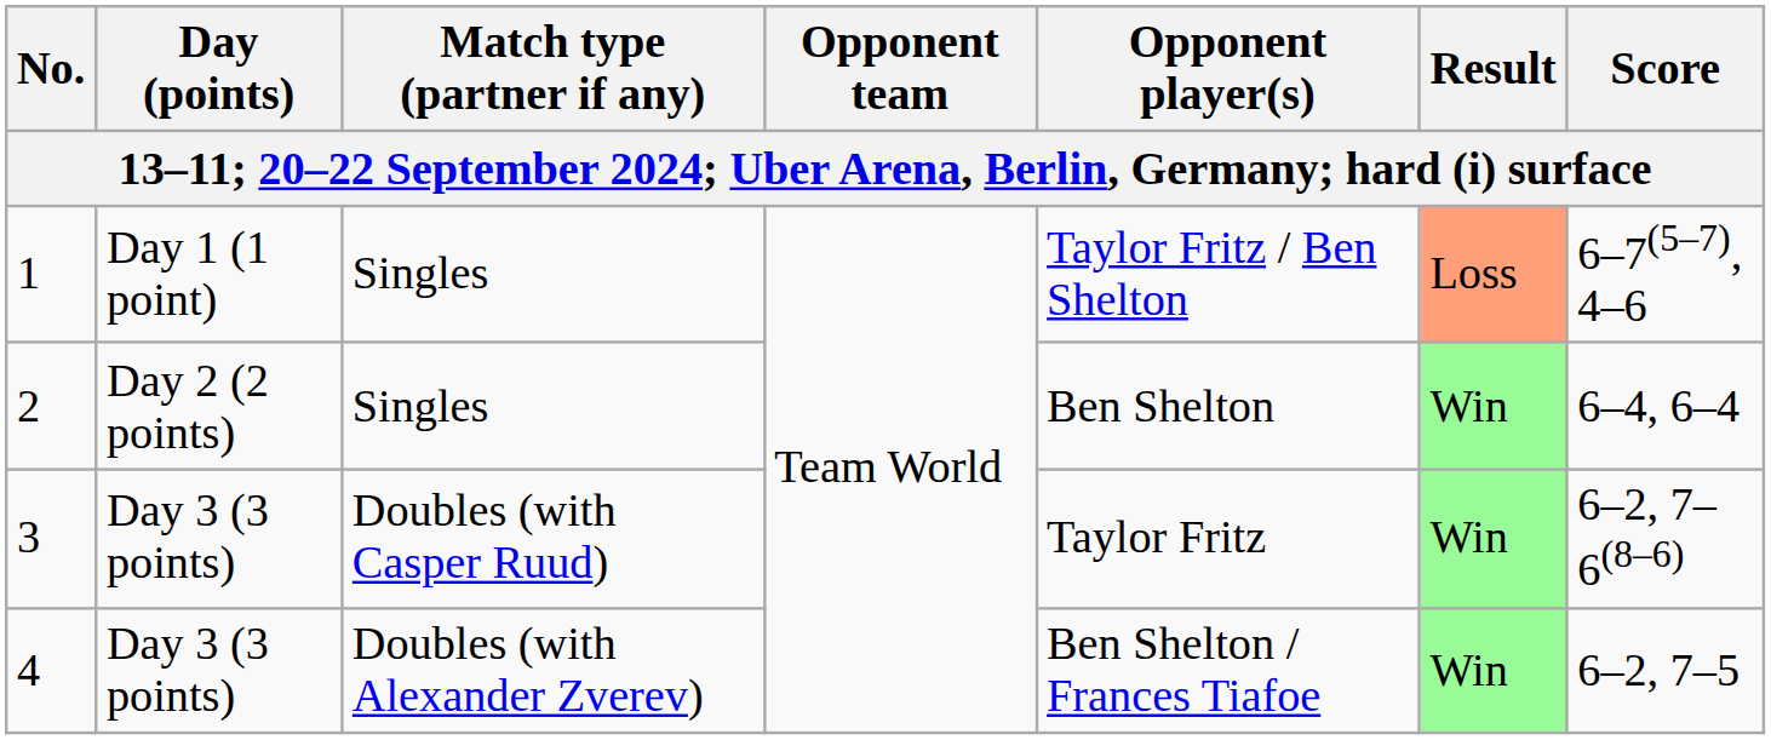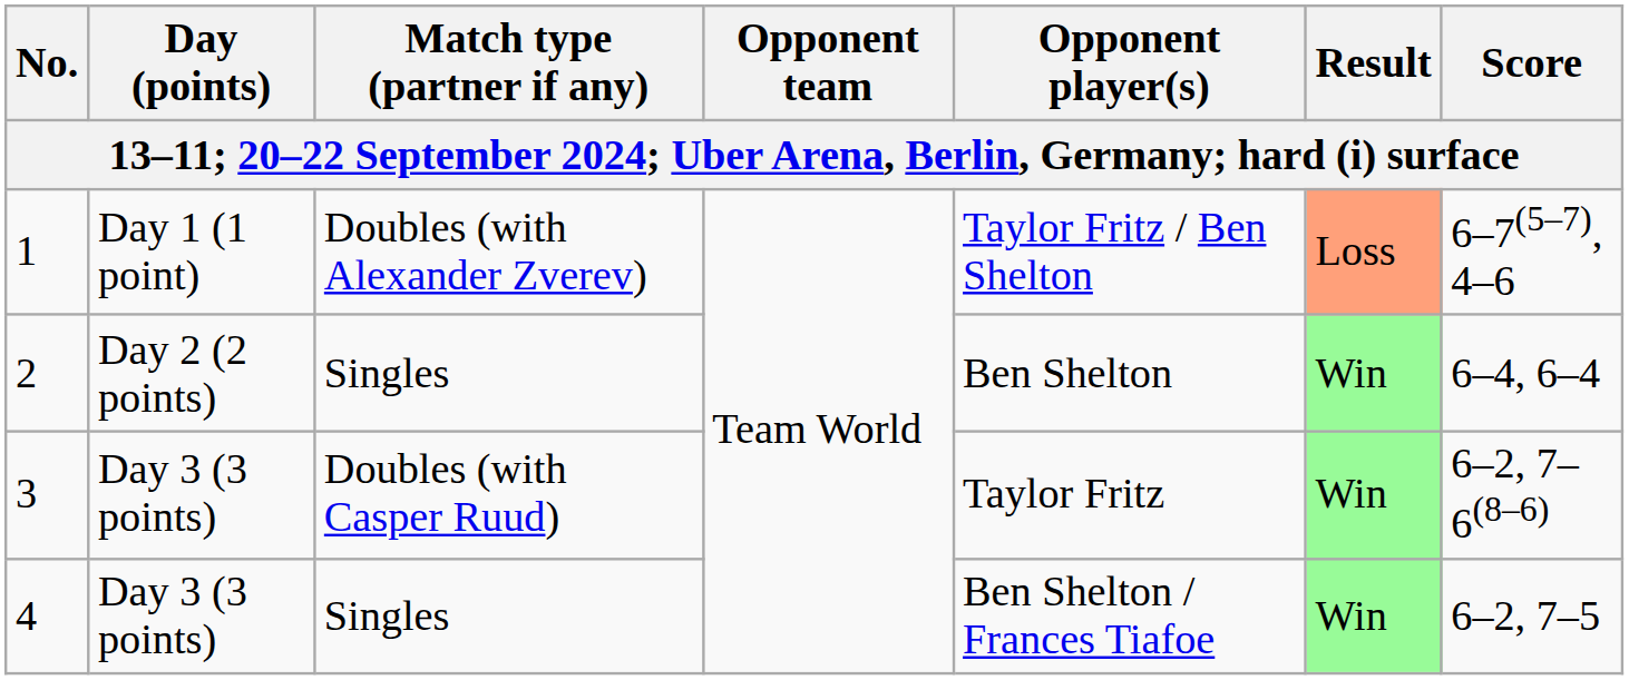 <table class="wikitable nowrap">
 <tr>
 <th scope="col">No.</th>
 <th scope="col">Day (points)</th>
 <th scope="col">Match type (partner if any)</th>
 <th scope="col">Opponent team</th>
 <th scope="col">Opponent player(s)</th>
 <th scope="col">Result</th>
 <th scope="col">Score</th>
 </tr>
 <tr>
 <th colspan=7>13–11; <a href='#'>20–22 September 2024</a>; <a href='#'>Uber Arena</a>, <a href='#'>Berlin</a>, Germany; hard (i) surface</th>
 </tr>
 <tr>
 <td>1</td>
 <td>Day 1 (1 point)</td>
-<td>Singles</td>
+<td>Doubles (with  <a href='#'>Alexander Zverev</a>)</td>
 <td rowspan=4> Team World</td>
 <td> <a href='#'>Taylor Fritz</a> /  <a href='#'>Ben Shelton</a></td>
 <td bgcolor=FFA07A>Loss</td>
 <td>6–7<sup>(5–7)</sup>, 4–6</td>
 </tr>
 <tr>
 <td>2</td>
 <td>Day 2 (2 points)</td>
 <td>Singles</td>
 <td> Ben Shelton</td>
 <td bgcolor=98FB98>Win</td>
 <td>6–4, 6–4</td>
 </tr>
 <tr>
 <td>3</td>
 <td>Day 3 (3 points)</td>
 <td>Doubles (with  <a href='#'>Casper Ruud</a>)</td>
 <td> Taylor Fritz</td>
 <td bgcolor=98FB98>Win</td>
 <td>6–2, 7–6<sup>(8–6)</sup></td>
 </tr>
 <tr>
 <td>4</td>
 <td>Day 3 (3 points)</td>
-<td>Doubles (with  <a href='#'>Alexander Zverev</a>)</td>
+<td>Singles</td>
 <td> Ben Shelton /  <a href='#'>Frances Tiafoe</a></td>
 <td bgcolor=98FB98>Win</td>
 <td>6–2, 7–5</td>
 </tr>
 </table>
